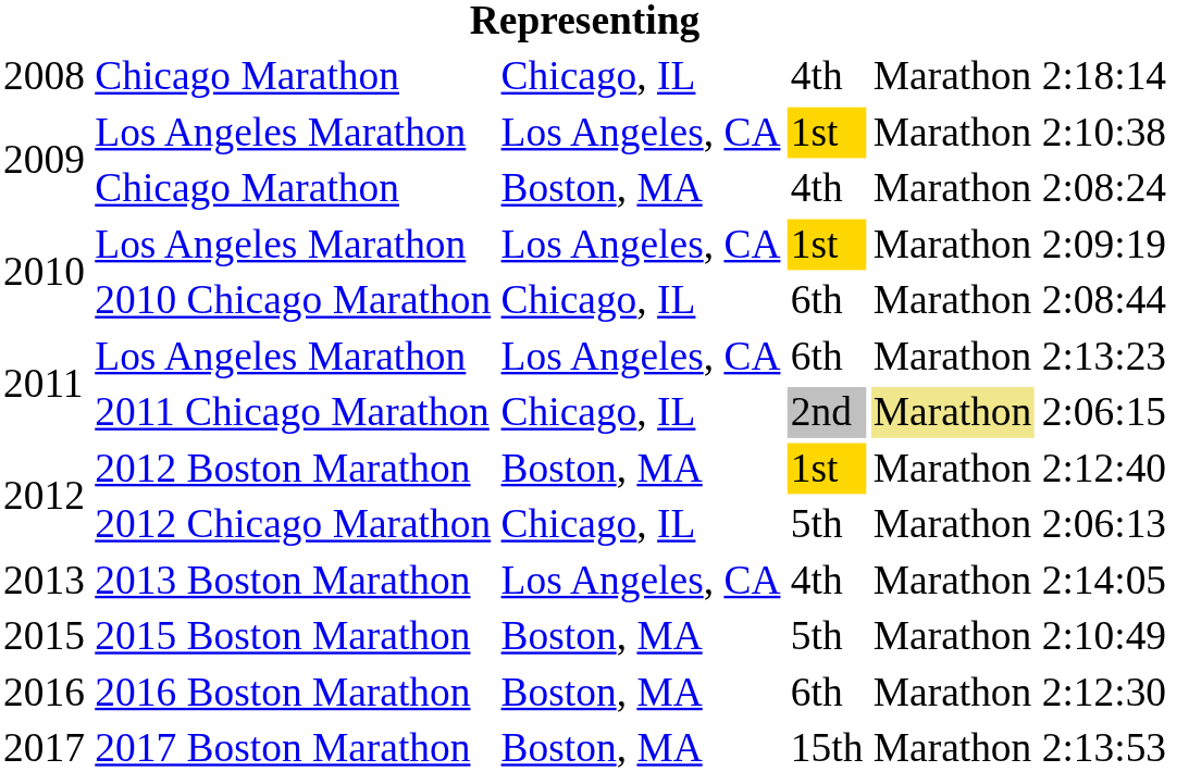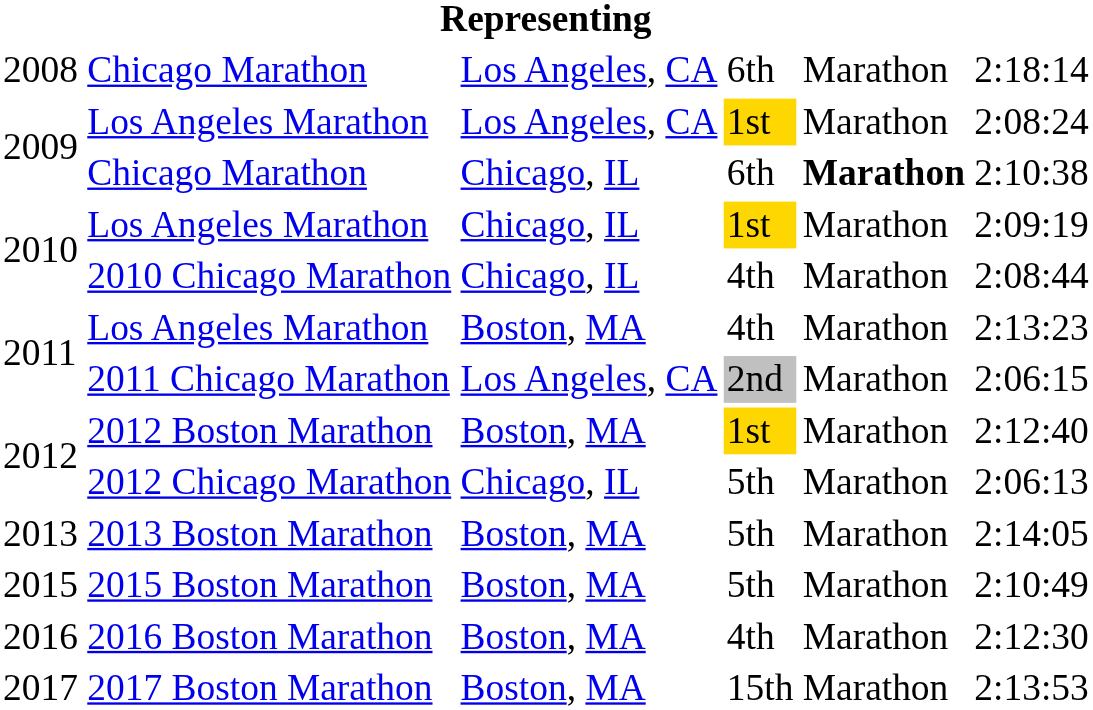 <table>
 <tr>
 <th colspan="6">Representing </th>
 </tr>
 <tr>
 <td rowspan=1>2008</td>
 <td><a href='#'>Chicago Marathon</a></td>
-<td><a href='#'>Chicago</a>, <a href='#'>IL</a></td>
-<td>4th</td>
+<td><a href='#'>Los Angeles</a>, <a href='#'>CA</a></td>
+<td>6th</td>
 <td>Marathon</td>
 <td>2:18:14</td>
 </tr>
 <tr>
 <td rowspan=2>2009</td>
 <td><a href='#'>Los Angeles Marathon</a></td>
 <td><a href='#'>Los Angeles</a>, <a href='#'>CA</a></td>
 <td bgcolor="gold">1st</td>
 <td>Marathon</td>
-<td>2:10:38</td>
+<td>2:08:24</td>
 </tr>
 <tr>
 <td><a href='#'>Chicago Marathon</a></td>
-<td><a href='#'>Boston</a>, <a href='#'>MA</a></td>
-<td>4th</td>
-<td>Marathon</td>
-<td>2:08:24</td>
+<td><a href='#'>Chicago</a>, <a href='#'>IL</a></td>
+<td>6th</td>
+<td><strong>Marathon</strong></td>
+<td>2:10:38</td>
 </tr>
 <tr>
 <td rowspan=2>2010</td>
 <td><a href='#'>Los Angeles Marathon</a></td>
-<td><a href='#'>Los Angeles</a>, <a href='#'>CA</a></td>
+<td><a href='#'>Chicago</a>, <a href='#'>IL</a></td>
 <td bgcolor="gold">1st</td>
 <td>Marathon</td>
 <td>2:09:19</td>
 </tr>
 <tr>
 <td><a href='#'>2010 Chicago Marathon</a></td>
 <td><a href='#'>Chicago</a>, <a href='#'>IL</a></td>
-<td>6th</td>
+<td>4th</td>
 <td>Marathon</td>
 <td>2:08:44</td>
 </tr>
 <tr>
 <td rowspan=2>2011</td>
 <td><a href='#'>Los Angeles Marathon</a></td>
-<td><a href='#'>Los Angeles</a>, <a href='#'>CA</a></td>
-<td>6th</td>
+<td><a href='#'>Boston</a>, <a href='#'>MA</a></td>
+<td>4th</td>
 <td>Marathon</td>
 <td>2:13:23</td>
 </tr>
 <tr>
 <td><a href='#'>2011 Chicago Marathon</a></td>
-<td><a href='#'>Chicago</a>, <a href='#'>IL</a></td>
+<td><a href='#'>Los Angeles</a>, <a href='#'>CA</a></td>
 <td bgcolor="silver">2nd</td>
-<td style="background: khaki;">Marathon</td>
+<td>Marathon</td>
 <td>2:06:15</td>
 </tr>
 <tr>
 <td rowspan=2>2012</td>
 <td><a href='#'>2012 Boston Marathon</a></td>
 <td><a href='#'>Boston</a>, <a href='#'>MA</a></td>
 <td bgcolor="gold">1st</td>
 <td>Marathon</td>
 <td>2:12:40</td>
 </tr>
 <tr>
 <td><a href='#'>2012 Chicago Marathon</a></td>
 <td><a href='#'>Chicago</a>, <a href='#'>IL</a></td>
 <td>5th</td>
 <td>Marathon</td>
 <td>2:06:13</td>
 </tr>
 <tr>
 <td rowspan=1>2013</td>
 <td><a href='#'>2013 Boston Marathon</a></td>
-<td><a href='#'>Los Angeles</a>, <a href='#'>CA</a></td>
-<td>4th</td>
+<td><a href='#'>Boston</a>, <a href='#'>MA</a></td>
+<td>5th</td>
 <td>Marathon</td>
 <td>2:14:05</td>
 </tr>
 <tr>
 <td rowspan=1>2015</td>
 <td><a href='#'>2015 Boston Marathon</a></td>
 <td><a href='#'>Boston</a>, <a href='#'>MA</a></td>
 <td>5th</td>
 <td>Marathon</td>
 <td>2:10:49</td>
 </tr>
 <tr>
 <td rowspan=1>2016</td>
 <td><a href='#'>2016 Boston Marathon</a></td>
 <td><a href='#'>Boston</a>, <a href='#'>MA</a></td>
-<td>6th</td>
+<td>4th</td>
 <td>Marathon</td>
 <td>2:12:30</td>
 </tr>
 <tr>
 <td rowspan=1>2017</td>
 <td><a href='#'>2017 Boston Marathon</a></td>
 <td><a href='#'>Boston</a>, <a href='#'>MA</a></td>
 <td>15th</td>
 <td>Marathon</td>
 <td>2:13:53</td>
 </tr>
 </table>
